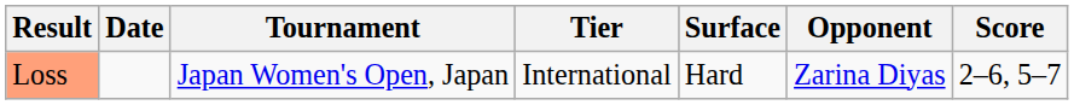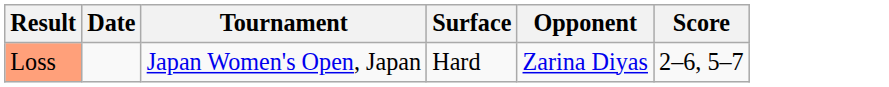 <table class="sortable wikitable">
 <tr>
 <th>Result</th>
 <th>Date</th>
 <th>Tournament</th>
-<th>Tier</th>
 <th>Surface</th>
 <th>Opponent</th>
 <th class="unsortable">Score</th>
 </tr>
 <tr>
 <td style="background:#ffa07a;">Loss</td>
 <td><a href='#'></a></td>
 <td><a href='#'>Japan Women's Open</a>, Japan</td>
-<td>International</td>
 <td>Hard</td>
 <td> <a href='#'>Zarina Diyas</a></td>
 <td>2–6, 5–7</td>
 </tr>
 </table>
